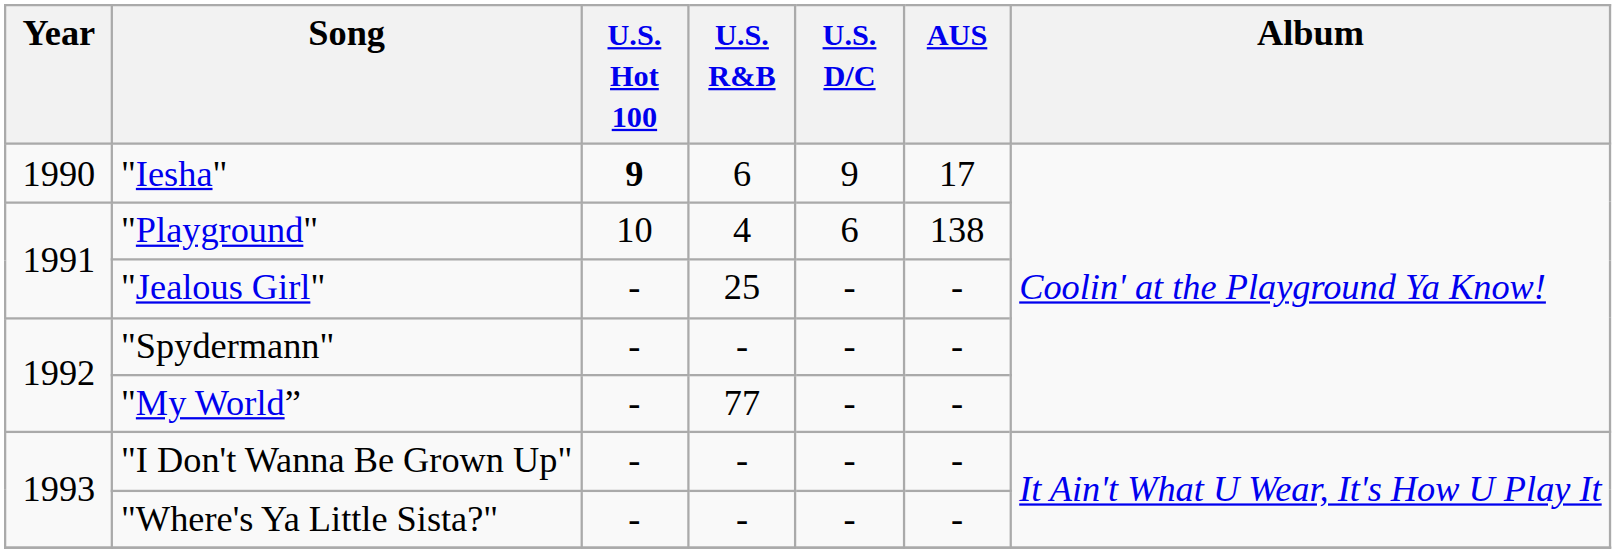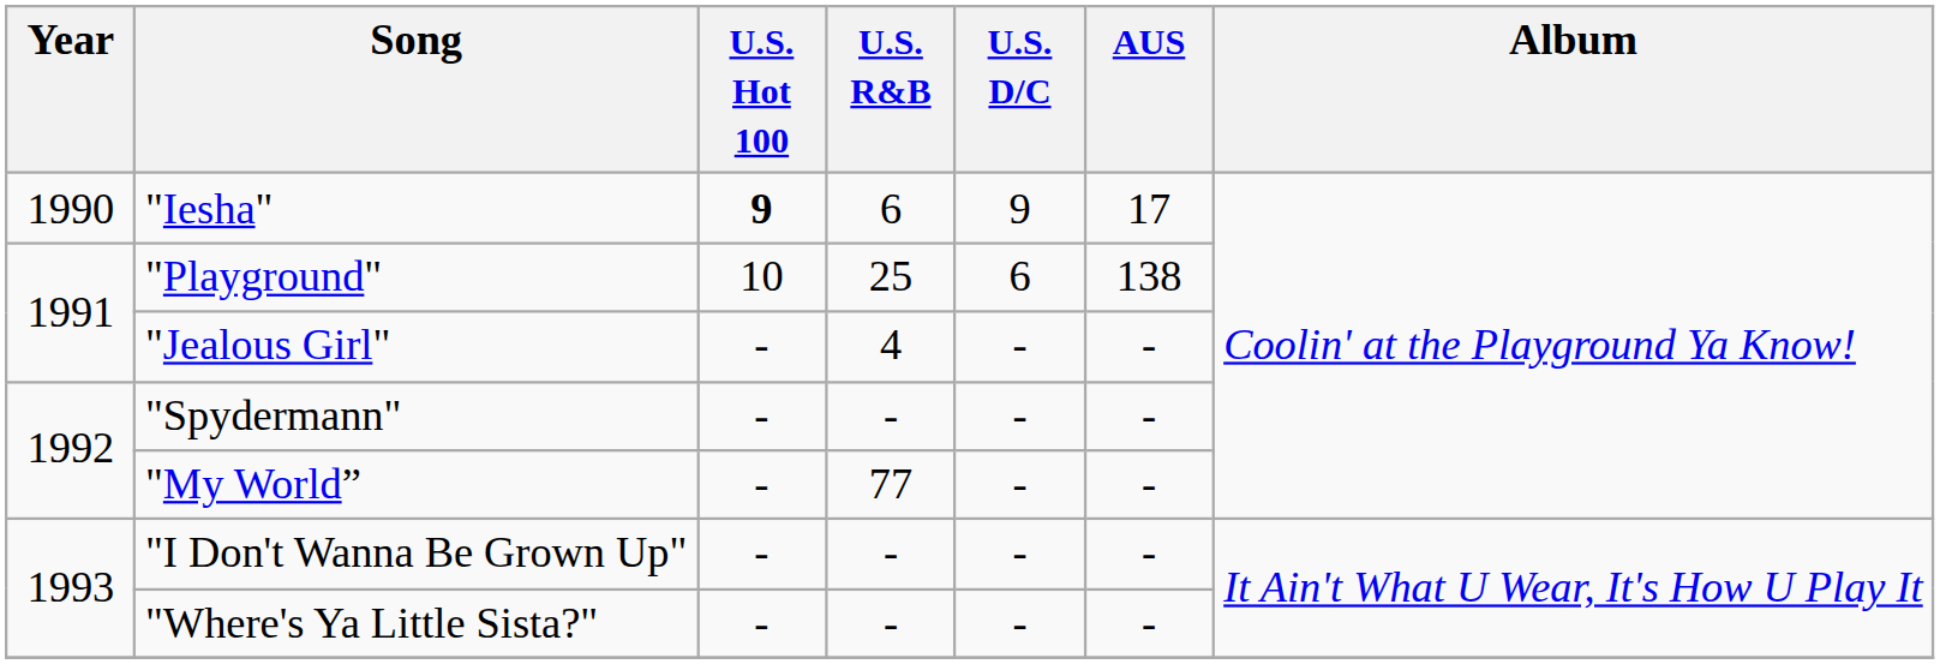 <table class="wikitable">
 <tr>
 <th align="center" valign="top" width="40">Year</th>
 <th align="left" valign="top">Song</th>
 <th align="center" valign="top" width="40"><small><a href='#'>U.S. Hot 100</a></small></th>
 <th align="center" valign="top" width="40"><small><a href='#'>U.S. R&B</a></small></th>
 <th align="center" valign="top" width="40"><small><a href='#'>U.S. D/C</a></small></th>
 <th align="center" valign="top" width="40"><small><a href='#'>AUS</a></small><br></th>
 <th align="left" valign="top">Album</th>
 </tr>
 <tr>
 <td align="center" valign="center">1990</td>
 <td align="left" valign="top">"<a href='#'>Iesha</a>"</td>
 <td align="center" valign="top"><strong>9</strong></td>
 <td align="center" valign="top">6</td>
 <td align="center" valign="top">9</td>
 <td align="center" valign="top">17</td>
 <td align="left" valign="center" rowspan="5"><em><a href='#'>Coolin' at the Playground Ya Know!</a></em></td>
 </tr>
 <tr>
 <td align="center" valign="center" rowspan="2">1991</td>
 <td align="left" valign="center">"<a href='#'>Playground</a>"</td>
 <td align="center" valign="top">10</td>
-<td align="center" valign="top">4</td>
+<td align="center" valign="top">25</td>
 <td align="center" valign="top">6</td>
 <td align="center" valign="top">138</td>
 </tr>
 <tr>
 <td align="left" valign="center">"<a href='#'>Jealous Girl</a>"</td>
 <td align="center" valign="top">-</td>
-<td align="center" valign="top">25</td>
+<td align="center" valign="top">4</td>
 <td align="center" valign="top">-</td>
 <td align="center" valign="top">-</td>
 </tr>
 <tr>
 <td align="center" valign="center" rowspan="2">1992</td>
 <td align="left" valign="center">"Spydermann"</td>
 <td align="center" valign="top">-</td>
 <td align="center" valign="top">-</td>
 <td align="center" valign="top">-</td>
 <td align="center" valign="top">-</td>
 </tr>
 <tr>
 <td align="left" valign="center">"<a href='#'>My World</a>”</td>
 <td align="center" valign="top">-</td>
 <td align="center" valign="top">77</td>
 <td align="center" valign="top">-</td>
 <td align="center" valign="top">-</td>
 </tr>
 <tr>
 <td align="center" valign="center" rowspan="2">1993</td>
 <td align="left" valign="top">"I Don't Wanna Be Grown Up"</td>
 <td align="center" valign="top">-</td>
 <td align="center" valign="top">-</td>
 <td align="center" valign="top">-</td>
 <td align="center" valign="top">-</td>
 <td align="left" valign="center" rowspan="2"><em><a href='#'>It Ain't What U Wear, It's How U Play It</a></em></td>
 </tr>
 <tr>
 <td align="left" valign="top">"Where's Ya Little Sista?"</td>
 <td align="center" valign="top">-</td>
 <td align="center" valign="top">-</td>
 <td align="center" valign="top">-</td>
 <td align="center" valign="top">-</td>
 </tr>
 <tr>
 </tr>
 </table>
